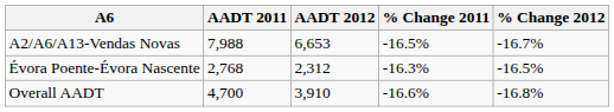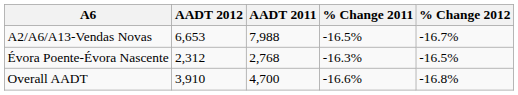 <table class="wikitable">
 <tr>
 <th>A6</th>
+<th>AADT 2012</th>
 <th>AADT 2011</th>
-<th>AADT 2012</th>
 <th>% Change 2011</th>
 <th>% Change 2012</th>
 </tr>
 <tr>
 <td>A2/A6/A13-Vendas Novas</td>
+<td>6,653</td>
 <td>7,988</td>
-<td>6,653</td>
 <td>-16.5%</td>
 <td>-16.7%</td>
 </tr>
 <tr>
 <td>Évora Poente-Évora Nascente</td>
+<td>2,312</td>
 <td>2,768</td>
-<td>2,312</td>
 <td>-16.3%</td>
 <td>-16.5%</td>
 </tr>
 <tr>
 <td>Overall AADT</td>
+<td>3,910</td>
 <td>4,700</td>
-<td>3,910</td>
 <td>-16.6%</td>
 <td>-16.8%</td>
 </tr>
 </table>
